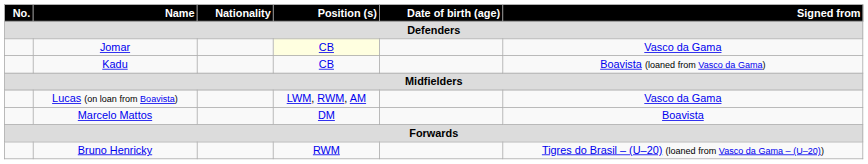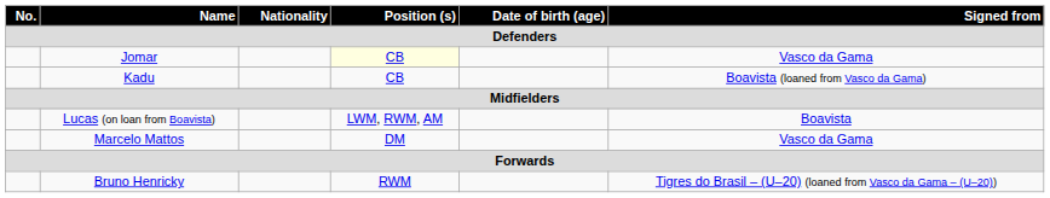 <table class="wikitable"  style="text-align:center; font-size:85%; width:85%;">
 <tr>
 <th style="background:black; color:white; text-align:right;">No.</th>
 <th style="background:black; color:white; text-align:right;">Name</th>
 <th style="background:black; color:white; text-align:right;">Nationality</th>
 <th style="background:black; color:white; text-align:right;">Position (s)</th>
 <th style="background:black; color:white; text-align:right;">Date of birth (age)</th>
 <th style="background:black; color:white; text-align:right;">Signed from</th>
 </tr>
 <tr>
 <th colspan="6"  style="background:#dcdcdc; text-align:center;">Defenders</th>
 </tr>
 <tr>
 <td></td>
 <td><a href='#'>Jomar</a></td>
 <td></td>
 <td style="background: lightyellow;"><a href='#'>CB</a></td>
 <td></td>
 <td> <a href='#'>Vasco da Gama</a></td>
 </tr>
 <tr>
 <td></td>
 <td><a href='#'>Kadu</a></td>
 <td></td>
 <td><a href='#'>CB</a></td>
 <td></td>
 <td> <a href='#'>Boavista</a> <small>(loaned from <a href='#'>Vasco da Gama</a>)</small></td>
 </tr>
 <tr>
 <th colspan="7"  style="background:#dcdcdc; text-align:center;">Midfielders</th>
 </tr>
 <tr>
 <td></td>
 <td><a href='#'>Lucas</a> <small>(on loan from <a href='#'>Boavista</a>)</small></td>
 <td></td>
 <td><a href='#'>LWM</a>, <a href='#'>RWM</a>, <a href='#'>AM</a></td>
 <td></td>
-<td> <a href='#'>Vasco da Gama</a></td>
+<td> <a href='#'>Boavista</a></td>
 </tr>
 <tr>
 <td></td>
 <td><a href='#'>Marcelo Mattos</a></td>
 <td></td>
 <td><a href='#'>DM</a></td>
 <td></td>
-<td> <a href='#'>Boavista</a></td>
+<td> <a href='#'>Vasco da Gama</a></td>
 </tr>
 <tr>
 <th colspan="11"  style="background:#dcdcdc; text-align:center;">Forwards</th>
 </tr>
 <tr>
 <td></td>
 <td><a href='#'>Bruno Henricky</a></td>
 <td></td>
 <td><a href='#'>RWM</a></td>
 <td></td>
 <td> <a href='#'>Tigres do Brasil – (U–20)</a> <small>(loaned from <a href='#'>Vasco da Gama – (U–20)</a>)</small></td>
 </tr>
 </table>
